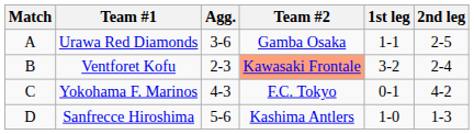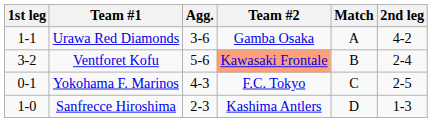 <table class="wikitable" style="text-align: center;">
 <tr>
-<th>Match</th>
+<th>1st leg</th>
 <th>Team #1</th>
 <th>Agg.</th>
 <th>Team #2</th>
-<th>1st leg</th>
+<th>Match</th>
 <th>2nd leg</th>
 </tr>
 <tr>
-<td>A</td>
+<td>1-1</td>
 <td><a href='#'>Urawa Red Diamonds</a></td>
 <td>3-6</td>
 <td><a href='#'>Gamba Osaka</a></td>
-<td>1-1</td>
+<td>A</td>
+<td>4-2</td>
+</tr>
+<tr>
+<td>3-2</td>
+<td><a href='#'>Ventforet Kofu</a></td>
+<td>5-6</td>
+<td style="background: lightsalmon;"><a href='#'>Kawasaki Frontale</a></td>
+<td>B</td>
+<td>2-4</td>
+</tr>
+<tr>
+<td>0-1</td>
+<td><a href='#'>Yokohama F. Marinos</a></td>
+<td>4-3</td>
+<td><a href='#'>F.C. Tokyo</a></td>
+<td>C</td>
 <td>2-5</td>
 </tr>
 <tr>
-<td>B</td>
-<td><a href='#'>Ventforet Kofu</a></td>
+<td>1-0</td>
+<td><a href='#'>Sanfrecce Hiroshima</a></td>
 <td>2-3</td>
-<td style="background: lightsalmon;"><a href='#'>Kawasaki Frontale</a></td>
-<td>3-2</td>
-<td>2-4</td>
-</tr>
-<tr>
-<td>C</td>
-<td><a href='#'>Yokohama F. Marinos</a></td>
-<td>4-3</td>
-<td><a href='#'>F.C. Tokyo</a></td>
-<td>0-1</td>
-<td>4-2</td>
-</tr>
-<tr>
+<td><a href='#'>Kashima Antlers</a></td>
 <td>D</td>
-<td><a href='#'>Sanfrecce Hiroshima</a></td>
-<td>5-6</td>
-<td><a href='#'>Kashima Antlers</a></td>
-<td>1-0</td>
 <td>1-3</td>
 </tr>
 </table>
